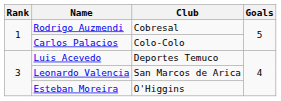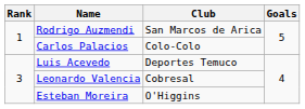 <table class="wikitable" border="1">
 <tr>
 <th>Rank</th>
 <th>Name</th>
 <th>Club</th>
 <th>Goals</th>
 </tr>
 <tr>
 <td rowspan=2 align=center>1</td>
 <td> <a href='#'>Rodrigo Auzmendi</a></td>
-<td>Cobresal</td>
+<td>San Marcos de Arica</td>
 <td rowspan=2 align=center>5</td>
 </tr>
 <tr>
 <td> <a href='#'>Carlos Palacios</a></td>
 <td>Colo-Colo</td>
 </tr>
 <tr>
 <td rowspan=3 align=center>3</td>
 <td> <a href='#'>Luis Acevedo</a></td>
 <td>Deportes Temuco</td>
 <td rowspan=3 align=center>4</td>
 </tr>
 <tr>
 <td> <a href='#'>Leonardo Valencia</a></td>
-<td>San Marcos de Arica</td>
+<td>Cobresal</td>
 </tr>
 <tr>
 <td> <a href='#'>Esteban Moreira</a></td>
 <td>O'Higgins</td>
 </tr>
 </table>
